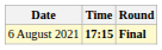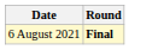 <table class="wikitable">
 <tr>
 <th>Date</th>
-<th>Time</th>
 <th>Round</th>
 </tr>
 <tr style=background:lemonchiffon>
 <td>6 August 2021</td>
-<td><strong>17:15</strong></td>
 <td><strong>Final</strong></td>
 </tr>
 </table>
